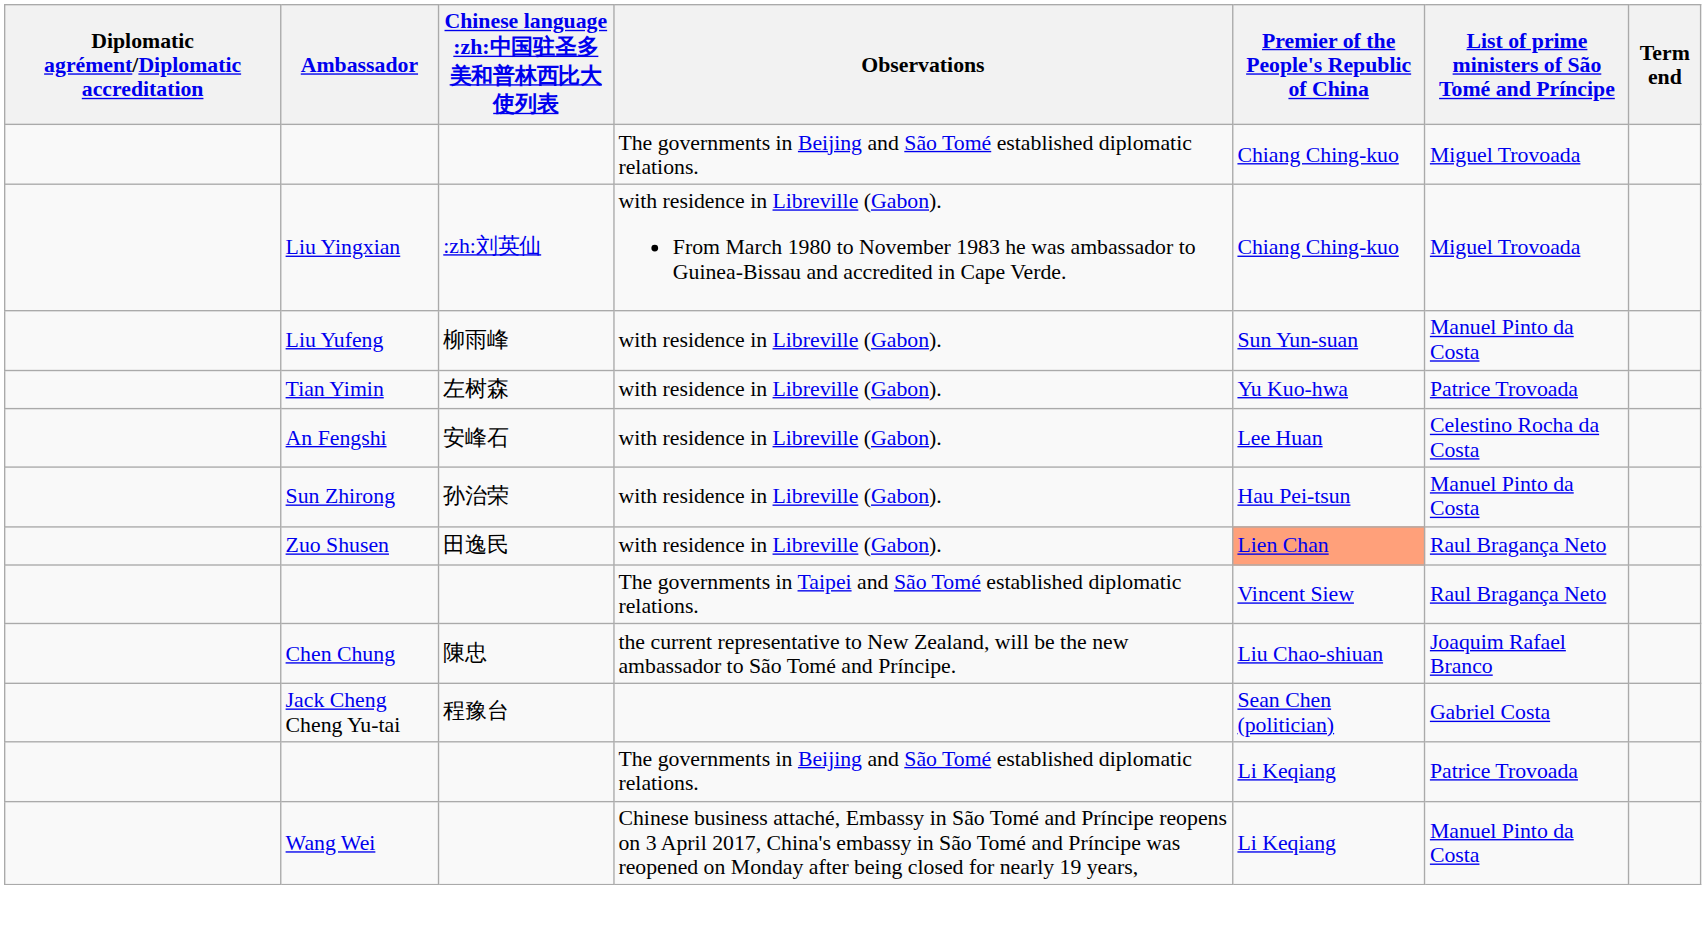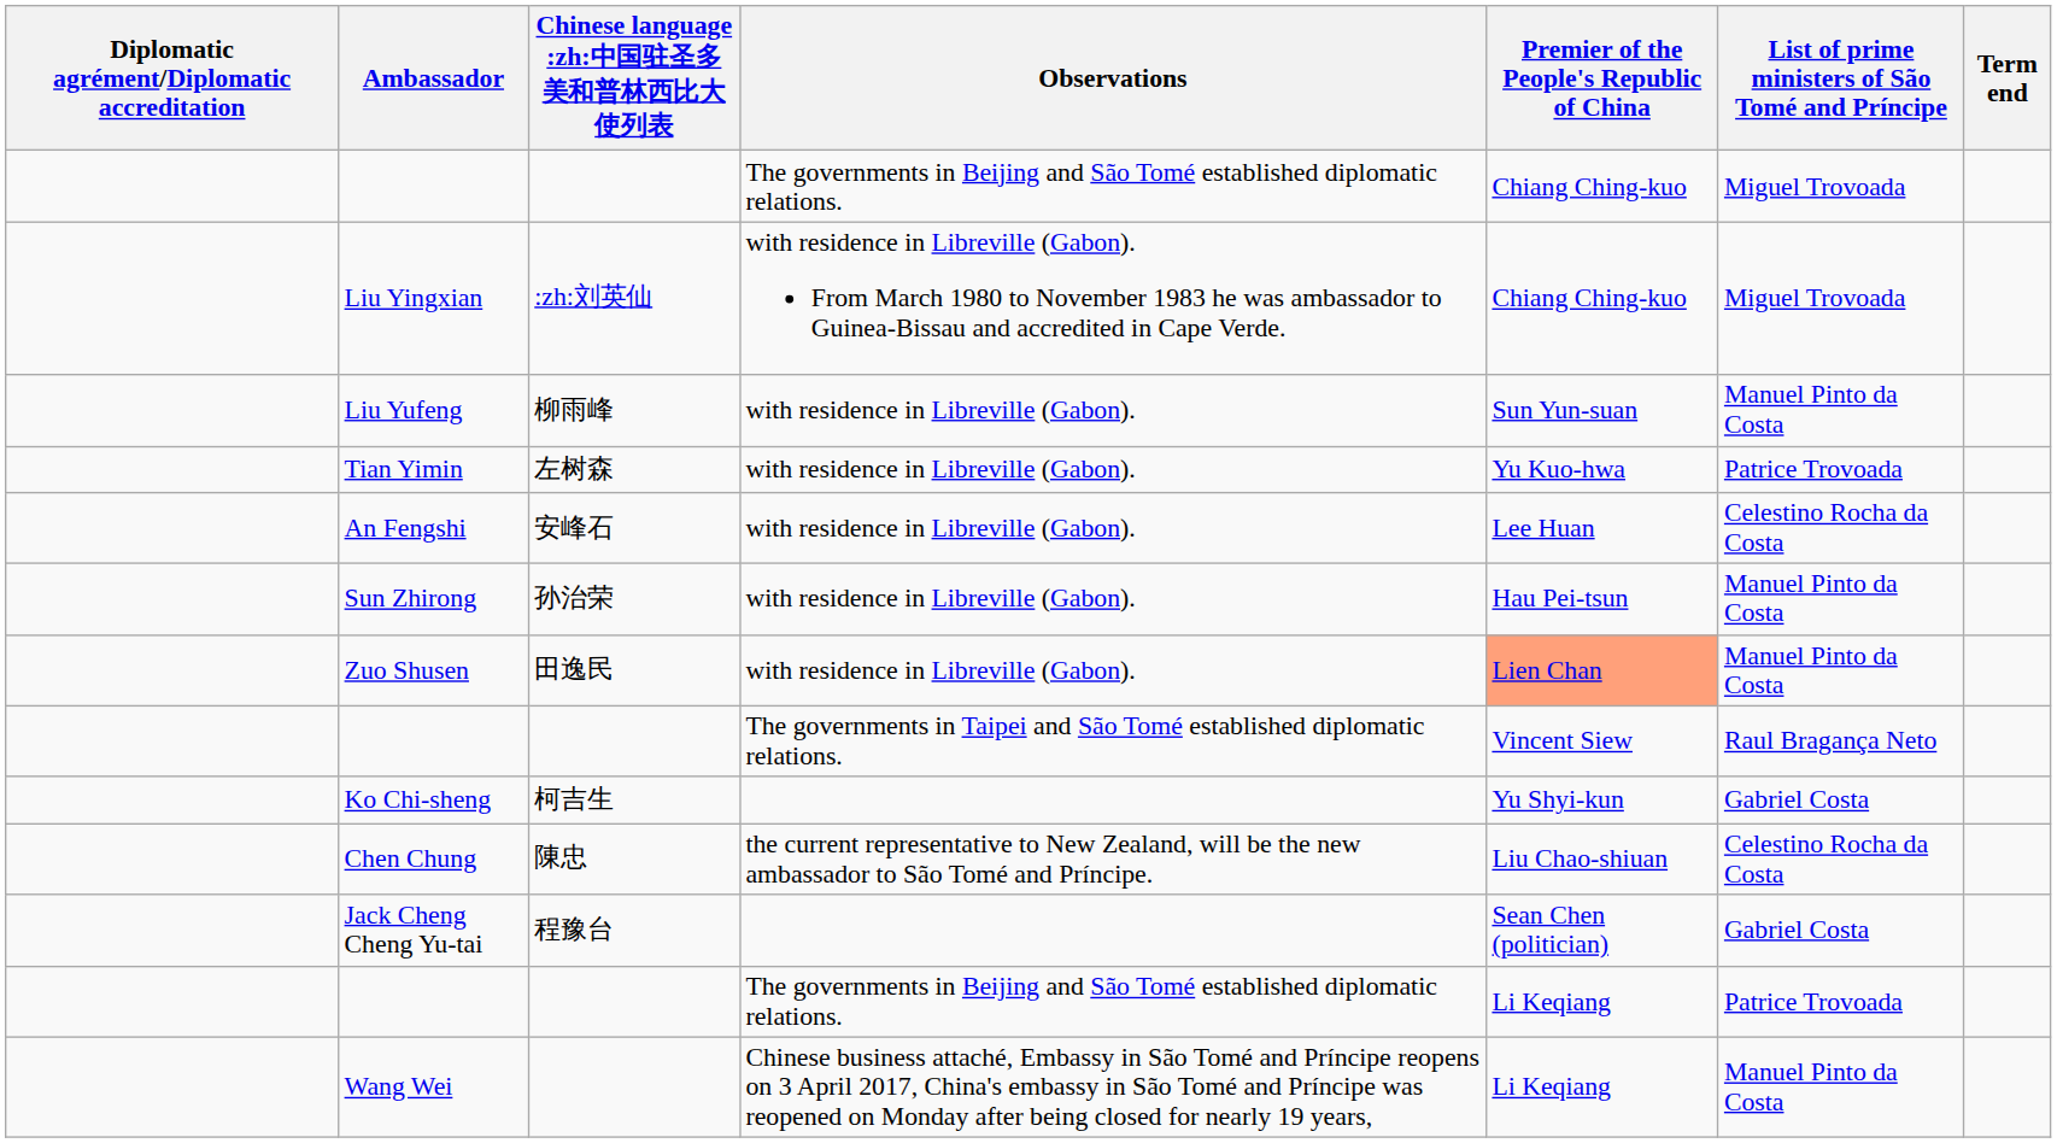 <table class="wikitable sortable">
 <tr>
 <th>Diplomatic <a href='#'>agrément</a>/<a href='#'>Diplomatic accreditation</a></th>
 <th><a href='#'>Ambassador</a></th>
 <th><a href='#'>Chinese language</a><br><a href='#'>:zh:中国驻圣多美和普林西比大使列表</a></th>
 <th>Observations</th>
 <th><a href='#'>Premier of the People's Republic of China</a></th>
 <th><a href='#'>List of prime ministers of São Tomé and Príncipe</a></th>
 <th>Term end</th>
 </tr>
 <tr>
 <td></td>
 <td></td>
 <td></td>
 <td>The governments in <a href='#'>Beijing</a> and <a href='#'>São Tomé</a> established diplomatic relations.</td>
 <td><a href='#'>Chiang Ching-kuo</a></td>
 <td><a href='#'>Miguel Trovoada</a></td>
 <td></td>
 </tr>
 <tr>
 <td></td>
 <td><a href='#'>Liu Yingxian</a></td>
 <td><a href='#'>:zh:刘英仙</a></td>
 <td>with residence in <a href='#'>Libreville</a> (<a href='#'>Gabon</a>).<br><ul><li>From March 1980 to November 1983 he was ambassador to Guinea-Bissau and accredited in Cape Verde.</li></ul></td>
 <td><a href='#'>Chiang Ching-kuo</a></td>
 <td><a href='#'>Miguel Trovoada</a></td>
 <td></td>
 </tr>
 <tr>
 <td></td>
 <td><a href='#'>Liu Yufeng</a></td>
 <td>柳雨峰</td>
 <td>with residence in <a href='#'>Libreville</a> (<a href='#'>Gabon</a>).</td>
 <td><a href='#'>Sun Yun-suan</a></td>
 <td><a href='#'>Manuel Pinto da Costa</a></td>
 <td></td>
 </tr>
 <tr>
 <td></td>
 <td><a href='#'>Tian Yimin</a></td>
 <td>左树森</td>
 <td>with residence in <a href='#'>Libreville</a> (<a href='#'>Gabon</a>).</td>
 <td><a href='#'>Yu Kuo-hwa</a></td>
 <td><a href='#'>Patrice Trovoada</a></td>
 <td></td>
 </tr>
 <tr>
 <td></td>
 <td><a href='#'>An Fengshi</a></td>
 <td>安峰石</td>
 <td>with residence in <a href='#'>Libreville</a> (<a href='#'>Gabon</a>).</td>
 <td><a href='#'>Lee Huan</a></td>
 <td><a href='#'>Celestino Rocha da Costa</a></td>
 <td></td>
 </tr>
 <tr>
 <td></td>
 <td><a href='#'>Sun Zhirong</a></td>
 <td>孙治荣</td>
 <td>with residence in <a href='#'>Libreville</a> (<a href='#'>Gabon</a>).</td>
 <td><a href='#'>Hau Pei-tsun</a></td>
 <td><a href='#'>Manuel Pinto da Costa</a></td>
 <td></td>
 </tr>
 <tr>
 <td></td>
 <td><a href='#'>Zuo Shusen</a></td>
 <td>田逸民</td>
 <td>with residence in <a href='#'>Libreville</a> (<a href='#'>Gabon</a>).</td>
 <td style="background: lightsalmon;"><a href='#'>Lien Chan</a></td>
-<td><a href='#'>Raul Bragança Neto</a></td>
+<td><a href='#'>Manuel Pinto da Costa</a></td>
 <td></td>
 </tr>
 <tr>
 <td></td>
 <td></td>
 <td></td>
 <td>The governments in <a href='#'>Taipei</a> and <a href='#'>São Tomé</a> established diplomatic relations.</td>
 <td><a href='#'>Vincent Siew</a></td>
 <td><a href='#'>Raul Bragança Neto</a></td>
 <td></td>
 </tr>
 <tr>
 <td></td>
+<td><a href='#'>Ko Chi-sheng</a></td>
+<td>柯吉生</td>
+<td></td>
+<td><a href='#'>Yu Shyi-kun</a></td>
+<td><a href='#'>Gabriel Costa</a></td>
+<td></td>
+</tr>
+<tr>
+<td></td>
 <td><a href='#'>Chen Chung</a></td>
 <td>陳忠</td>
 <td>the current representative to New Zealand, will be the new ambassador to São Tomé and Príncipe.</td>
 <td><a href='#'>Liu Chao-shiuan</a></td>
-<td><a href='#'>Joaquim Rafael Branco</a></td>
+<td><a href='#'>Celestino Rocha da Costa</a></td>
 <td></td>
 </tr>
 <tr>
 <td></td>
 <td><a href='#'>Jack Cheng</a> Cheng Yu-tai</td>
 <td>程豫台</td>
 <td></td>
 <td><a href='#'>Sean Chen (politician)</a></td>
 <td><a href='#'>Gabriel Costa</a></td>
 <td></td>
 </tr>
 <tr>
 <td></td>
 <td></td>
 <td></td>
 <td>The governments in <a href='#'>Beijing</a> and <a href='#'>São Tomé</a> established diplomatic relations.</td>
 <td><a href='#'>Li Keqiang</a></td>
 <td><a href='#'>Patrice Trovoada</a></td>
 <td></td>
 </tr>
 <tr>
 <td></td>
 <td><a href='#'>Wang Wei</a></td>
 <td></td>
 <td>Chinese business attaché, Embassy in São Tomé and Príncipe reopens on 3 April 2017, China's embassy in São Tomé and Príncipe was reopened on Monday after being closed for nearly 19 years,</td>
 <td><a href='#'>Li Keqiang</a></td>
 <td><a href='#'>Manuel Pinto da Costa</a></td>
 <td></td>
 </tr>
 </table>
